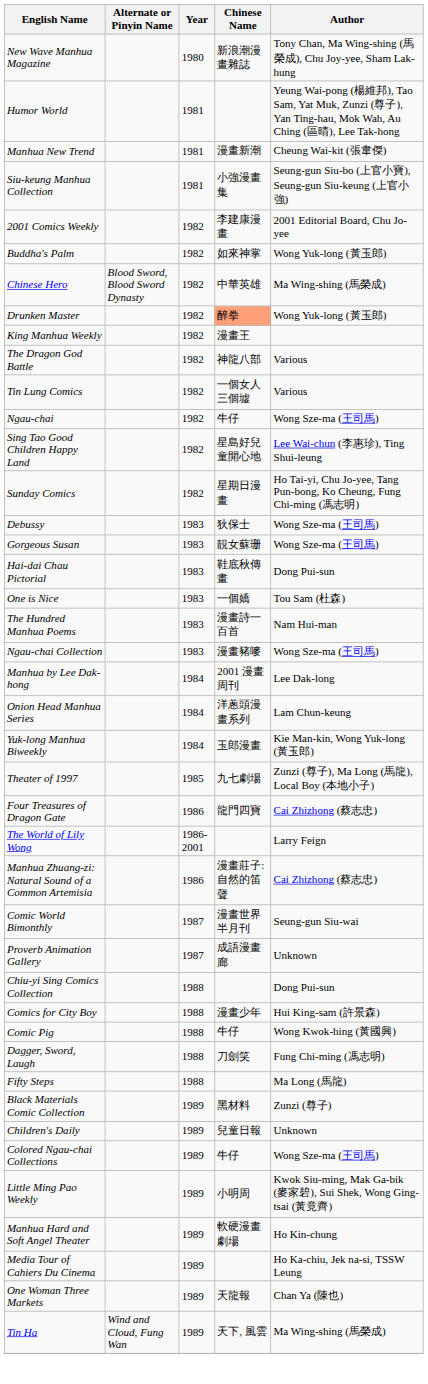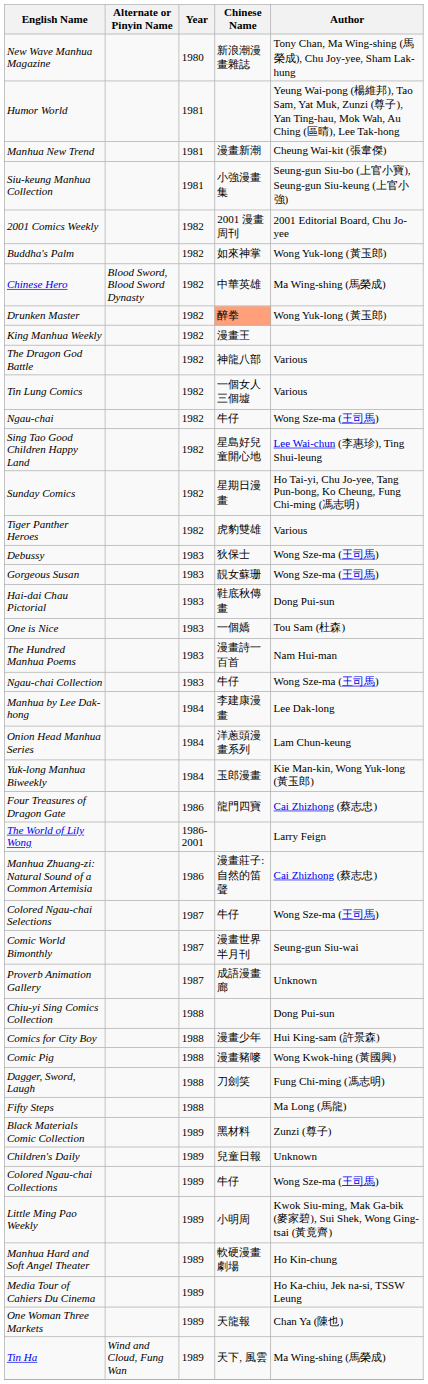 <table class="wikitable">
 <tr>
 <th>English Name</th>
 <th>Alternate or Pinyin Name</th>
 <th>Year</th>
 <th>Chinese Name</th>
 <th>Author</th>
 </tr>
 <tr>
 <td><em>New Wave Manhua Magazine</em></td>
 <td></td>
 <td>1980</td>
 <td>新浪潮漫畫雜誌</td>
 <td>Tony Chan, Ma Wing-shing (馬榮成), Chu Joy-yee, Sham Lak-hung</td>
 </tr>
 <tr>
 <td><em>Humor World</em></td>
 <td></td>
 <td>1981</td>
 <td></td>
 <td>Yeung Wai-pong (楊維邦), Tao Sam, Yat Muk, Zunzi (尊子), Yan Ting-hau, Mok Wah, Au Ching (區晴), Lee Tak-hong</td>
 </tr>
 <tr>
 <td><em>Manhua New Trend</em></td>
 <td></td>
 <td>1981</td>
 <td>漫畫新潮</td>
 <td>Cheung Wai-kit (張韋傑)</td>
 </tr>
 <tr>
 <td><em>Siu-keung Manhua Collection</em></td>
 <td></td>
 <td>1981</td>
 <td>小強漫畫集</td>
 <td>Seung-gun Siu-bo (上官小寶), Seung-gun Siu-keung (上官小強)</td>
 </tr>
 <tr>
 <td><em>2001 Comics Weekly</em></td>
 <td></td>
 <td>1982</td>
-<td>李建康漫畫</td>
+<td>2001 漫畫周刊</td>
 <td>2001 Editorial Board, Chu Jo-yee</td>
 </tr>
 <tr>
 <td><em>Buddha's Palm</em></td>
 <td></td>
 <td>1982</td>
 <td>如來神掌</td>
 <td>Wong Yuk-long (黃玉郎)</td>
 </tr>
 <tr>
 <td><em><a href='#'>Chinese Hero</a></em></td>
 <td><em>Blood Sword, Blood Sword Dynasty</em></td>
 <td>1982</td>
 <td>中華英雄</td>
 <td>Ma Wing-shing (馬榮成)</td>
 </tr>
 <tr>
 <td><em>Drunken Master</em></td>
 <td></td>
 <td>1982</td>
 <td style="background: lightsalmon;">醉拳</td>
 <td>Wong Yuk-long (黃玉郎)</td>
 </tr>
 <tr>
 <td><em>King Manhua Weekly</em></td>
 <td></td>
 <td>1982</td>
 <td>漫畫王</td>
 <td></td>
 </tr>
 <tr>
 <td><em>The Dragon God Battle</em></td>
 <td></td>
 <td>1982</td>
 <td>神龍八部</td>
 <td>Various</td>
 </tr>
 <tr>
 <td><em>Tin Lung Comics</em></td>
 <td></td>
 <td>1982</td>
 <td>一個女人三個墟</td>
 <td>Various</td>
 </tr>
 <tr>
 <td><em>Ngau-chai</em></td>
 <td></td>
 <td>1982</td>
 <td>牛仔</td>
 <td>Wong Sze-ma (<a href='#'>王司馬</a>)</td>
 </tr>
 <tr>
 <td><em>Sing Tao Good Children Happy Land</em></td>
 <td></td>
 <td>1982</td>
 <td>星島好兒童開心地</td>
 <td><a href='#'>Lee Wai-chun</a> (李惠珍), Ting Shui-leung</td>
 </tr>
 <tr>
 <td><em>Sunday Comics</em></td>
 <td></td>
 <td>1982</td>
 <td>星期日漫畫</td>
 <td>Ho Tai-yi, Chu Jo-yee, Tang Pun-bong, Ko Cheung, Fung Chi-ming (馮志明)</td>
 </tr>
 <tr>
+<td><em>Tiger Panther Heroes</em></td>
+<td></td>
+<td>1982</td>
+<td>虎豹雙雄</td>
+<td>Various</td>
+</tr>
+<tr>
 <td><em>Debussy</em></td>
 <td></td>
 <td>1983</td>
 <td>狄保士</td>
 <td>Wong Sze-ma (<a href='#'>王司馬</a>)</td>
 </tr>
 <tr>
 <td><em>Gorgeous Susan</em></td>
 <td></td>
 <td>1983</td>
 <td>靚女蘇珊</td>
 <td>Wong Sze-ma (<a href='#'>王司馬</a>)</td>
 </tr>
 <tr>
 <td><em>Hai-dai Chau Pictorial</em></td>
 <td></td>
 <td>1983</td>
 <td>鞋底秋傳畫</td>
 <td>Dong Pui-sun</td>
 </tr>
 <tr>
 <td><em>One is Nice</em></td>
 <td></td>
 <td>1983</td>
 <td>一個嬌</td>
 <td>Tou Sam (杜森)</td>
 </tr>
 <tr>
 <td><em>The Hundred Manhua Poems</em></td>
 <td></td>
 <td>1983</td>
 <td>漫畫詩一百首</td>
 <td>Nam Hui-man</td>
 </tr>
 <tr>
 <td><em>Ngau-chai Collection</em></td>
 <td></td>
 <td>1983</td>
-<td>漫畫豬嘜</td>
+<td>牛仔</td>
 <td>Wong Sze-ma (<a href='#'>王司馬</a>)</td>
 </tr>
 <tr>
 <td><em>Manhua by Lee Dak-hong</em></td>
 <td></td>
 <td>1984</td>
-<td>2001 漫畫周刊</td>
+<td>李建康漫畫</td>
 <td>Lee Dak-long</td>
 </tr>
 <tr>
 <td><em>Onion Head Manhua Series</em></td>
 <td></td>
 <td>1984</td>
 <td>洋蔥頭漫畫系列</td>
 <td>Lam Chun-keung</td>
 </tr>
 <tr>
 <td><em>Yuk-long Manhua Biweekly</em></td>
 <td></td>
 <td>1984</td>
 <td>玉郎漫畫</td>
 <td>Kie Man-kin, Wong Yuk-long (黃玉郎)</td>
-</tr>
-<tr>
-<td><em>Theater of 1997</em></td>
-<td></td>
-<td>1985</td>
-<td>九七劇場</td>
-<td>Zunzi (尊子), Ma Long (馬龍), Local Boy (本地小子)</td>
 </tr>
 <tr>
 <td><em>Four Treasures of Dragon Gate</em></td>
 <td></td>
 <td>1986</td>
 <td>龍門四寶</td>
 <td><a href='#'>Cai Zhizhong</a> (蔡志忠)</td>
 </tr>
 <tr>
 <td><em><a href='#'>The World of Lily Wong</a></em></td>
 <td></td>
 <td>1986-2001</td>
 <td></td>
 <td>Larry Feign</td>
 </tr>
 <tr>
 <td><em>Manhua Zhuang-zi: Natural Sound of a Common Artemisia</em></td>
 <td></td>
 <td>1986</td>
 <td>漫畫莊子:自然的笛聲</td>
 <td><a href='#'>Cai Zhizhong</a> (蔡志忠)</td>
+</tr>
+<tr>
+<td><em>Colored Ngau-chai Selections</em></td>
+<td></td>
+<td>1987</td>
+<td>牛仔</td>
+<td>Wong Sze-ma (<a href='#'>王司馬</a>)</td>
 </tr>
 <tr>
 <td><em>Comic World Bimonthly</em></td>
 <td></td>
 <td>1987</td>
 <td>漫畫世界半月刊</td>
 <td>Seung-gun Siu-wai</td>
 </tr>
 <tr>
 <td><em>Proverb Animation Gallery</em></td>
 <td></td>
 <td>1987</td>
 <td>成語漫畫廊</td>
 <td>Unknown</td>
 </tr>
 <tr>
 <td><em>Chiu-yi Sing Comics Collection</em></td>
 <td></td>
 <td>1988</td>
 <td></td>
 <td>Dong Pui-sun</td>
 </tr>
 <tr>
 <td><em>Comics for City Boy</em></td>
 <td></td>
 <td>1988</td>
 <td>漫畫少年</td>
 <td>Hui King-sam (許景森)</td>
 </tr>
 <tr>
 <td><em>Comic Pig</em></td>
 <td></td>
 <td>1988</td>
-<td>牛仔</td>
+<td>漫畫豬嘜</td>
 <td>Wong Kwok-hing (黃國興)</td>
 </tr>
 <tr>
 <td><em>Dagger, Sword, Laugh</em></td>
 <td></td>
 <td>1988</td>
 <td>刀劍笑</td>
 <td>Fung Chi-ming (馮志明)</td>
 </tr>
 <tr>
 <td><em>Fifty Steps</em></td>
 <td></td>
 <td>1988</td>
 <td></td>
 <td>Ma Long (馬龍)</td>
 </tr>
 <tr>
 <td><em>Black Materials Comic Collection</em></td>
 <td></td>
 <td>1989</td>
 <td>黑材料</td>
 <td>Zunzi (尊子)</td>
 </tr>
 <tr>
 <td><em>Children's Daily</em></td>
 <td></td>
 <td>1989</td>
 <td>兒童日報</td>
 <td>Unknown</td>
 </tr>
 <tr>
 <td><em>Colored Ngau-chai Collections</em></td>
 <td></td>
 <td>1989</td>
 <td>牛仔</td>
 <td>Wong Sze-ma (<a href='#'>王司馬</a>)</td>
 </tr>
 <tr>
 <td><em>Little Ming Pao Weekly</em></td>
 <td></td>
 <td>1989</td>
 <td>小明周</td>
 <td>Kwok Siu-ming, Mak Ga-bik (麥家碧), Sui Shek, Wong Ging-tsai (黃竟齊)</td>
 </tr>
 <tr>
 <td><em>Manhua Hard and Soft Angel Theater</em></td>
 <td></td>
 <td>1989</td>
 <td>軟硬漫畫劇場</td>
 <td>Ho Kin-chung</td>
 </tr>
 <tr>
 <td><em>Media Tour of Cahiers Du Cinema</em></td>
 <td></td>
 <td>1989</td>
 <td></td>
 <td>Ho Ka-chiu, Jek na-si, TSSW Leung</td>
 </tr>
 <tr>
 <td><em>One Woman Three Markets</em></td>
 <td></td>
 <td>1989</td>
 <td>天龍報</td>
 <td>Chan Ya (陳也)</td>
 </tr>
 <tr>
 <td><em><a href='#'>Tin Ha</a></em></td>
 <td><em>Wind and Cloud</em>, <em>Fung Wan</em></td>
 <td>1989</td>
 <td>天下, 風雲</td>
 <td>Ma Wing-shing (馬榮成)</td>
 </tr>
 <tr>
 </tr>
 </table>
